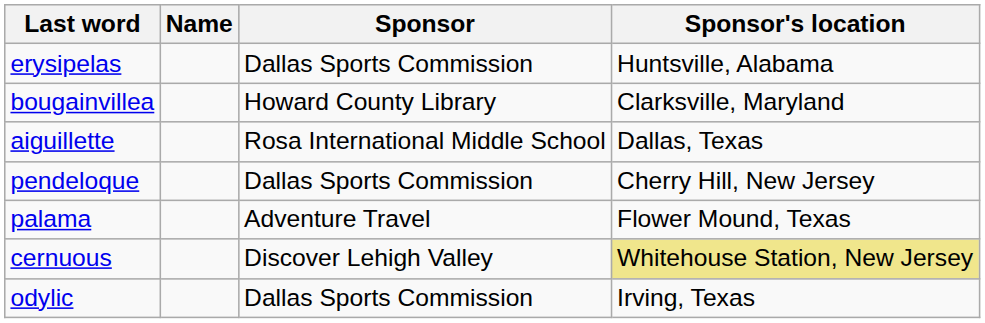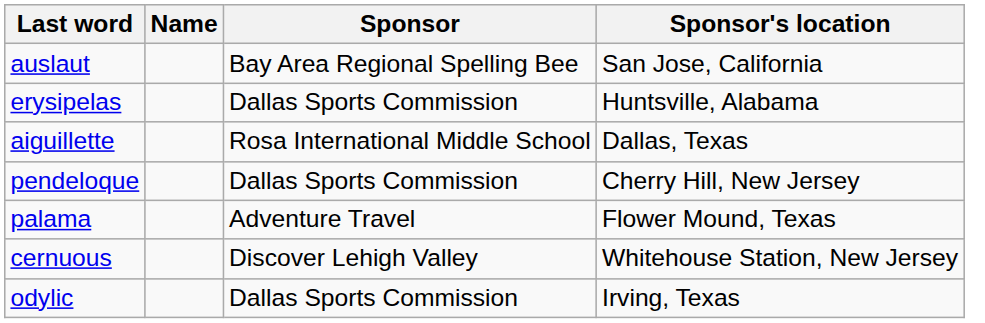 <table class="wikitable sortable">
 <tr>
 <th>Last word</th>
 <th>Name</th>
 <th>Sponsor</th>
 <th>Sponsor's location</th>
 </tr>
 <tr>
+<td><a href='#'>auslaut</a></td>
+<td></td>
+<td>Bay Area Regional Spelling Bee</td>
+<td>San Jose, California</td>
+</tr>
+<tr>
 <td><a href='#'>erysipelas</a></td>
 <td></td>
 <td>Dallas Sports Commission</td>
 <td>Huntsville, Alabama</td>
-</tr>
-<tr>
-<td><a href='#'>bougainvillea</a></td>
-<td></td>
-<td>Howard County Library</td>
-<td>Clarksville, Maryland</td>
 </tr>
 <tr>
 <td><a href='#'>aiguillette</a></td>
 <td></td>
 <td>Rosa International Middle School</td>
 <td>Dallas, Texas</td>
 </tr>
 <tr>
 <td><a href='#'>pendeloque</a></td>
 <td></td>
 <td>Dallas Sports Commission</td>
 <td>Cherry Hill, New Jersey</td>
 </tr>
 <tr>
 <td><a href='#'>palama</a></td>
 <td></td>
 <td>Adventure Travel</td>
 <td>Flower Mound, Texas</td>
 </tr>
 <tr>
 <td><a href='#'>cernuous</a></td>
 <td></td>
 <td>Discover Lehigh Valley</td>
-<td style="background: khaki;">Whitehouse Station, New Jersey</td>
+<td>Whitehouse Station, New Jersey</td>
 </tr>
 <tr>
 <td><a href='#'>odylic</a></td>
 <td></td>
 <td>Dallas Sports Commission</td>
 <td>Irving, Texas</td>
 </tr>
 </table>
